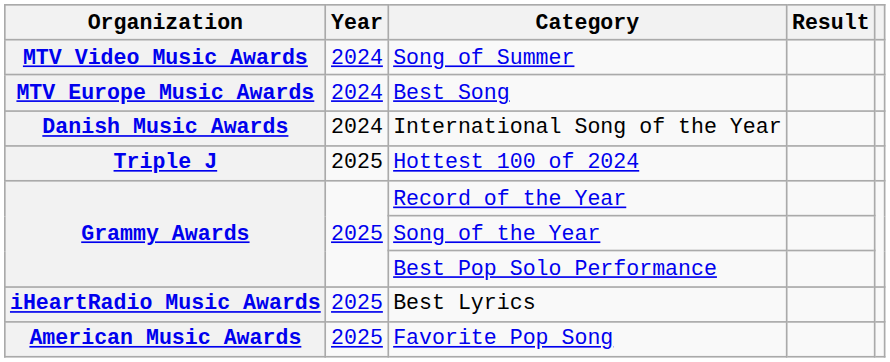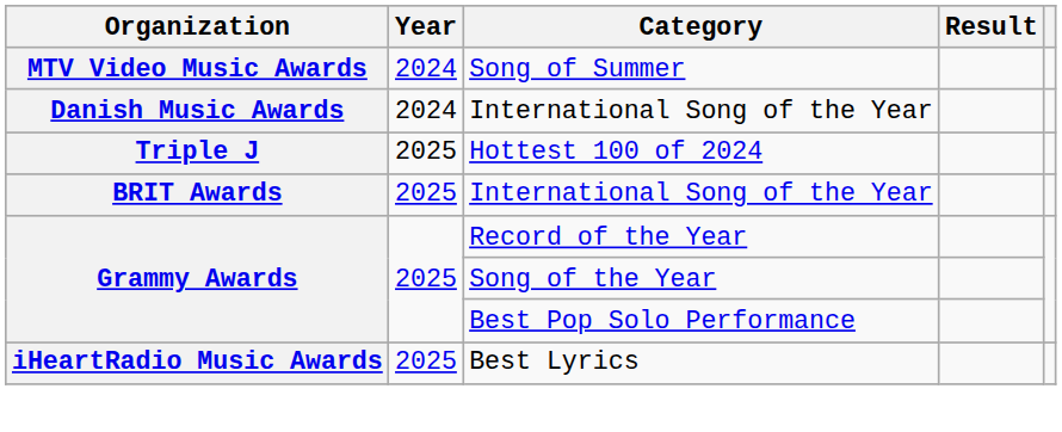 <table class="wikitable sortable plainrowheaders" style="border:none; margin:0;">
 <tr>
 <th scope="col">Organization</th>
 <th scope="col">Year</th>
 <th scope="col">Category</th>
 <th scope="col">Result</th>
 <th scope="col" class="unsortable"></th>
 </tr>
 <tr>
 <th scope="row"><a href='#'>MTV Video Music Awards</a></th>
 <td><a href='#'>2024</a></td>
 <td><a href='#'>Song of Summer</a></td>
 <td></td>
 <td style="text-align:center"></td>
 </tr>
 <tr>
-<th scope="row"><a href='#'>MTV Europe Music Awards</a></th>
-<td><a href='#'>2024</a></td>
-<td><a href='#'>Best Song</a></td>
-<td></td>
-<td style="text-align:center"></td>
-</tr>
-<tr>
 <th scope="row"><a href='#'>Danish Music Awards</a></th>
 <td>2024</td>
 <td>International Song of the Year</td>
 <td></td>
 <td style="text-align:center"></td>
 </tr>
 <tr>
 <th scope="row"><a href='#'>Triple J</a></th>
 <td>2025</td>
 <td><a href='#'>Hottest 100 of 2024</a></td>
+<td></td>
+<td style="text-align:center"></td>
+</tr>
+<tr>
+<th scope="row"><a href='#'>BRIT Awards</a></th>
+<td><a href='#'>2025</a></td>
+<td><a href='#'>International Song of the Year</a></td>
 <td></td>
 <td style="text-align:center"></td>
 </tr>
 <tr>
 <th scope="row" rowspan="3"><a href='#'>Grammy Awards</a></th>
 <td rowspan="3"><a href='#'>2025</a></td>
 <td><a href='#'>Record of the Year</a></td>
 <td></td>
 <td style="text-align:center;" rowspan="3"></td>
 </tr>
 <tr>
 <td><a href='#'>Song of the Year</a></td>
 <td></td>
 </tr>
 <tr>
 <td><a href='#'>Best Pop Solo Performance</a></td>
 <td></td>
 </tr>
 <tr>
 <th scope="row"><a href='#'>iHeartRadio Music Awards</a></th>
 <td><a href='#'>2025</a></td>
 <td>Best Lyrics</td>
 <td></td>
 <td style="text-align:center"></td>
 </tr>
 <tr>
-<th scope="row"><a href='#'>American Music Awards</a></th>
-<td><a href='#'>2025</a></td>
-<td><a href='#'>Favorite Pop Song</a></td>
-<td></td>
-<td style="text-align:center"></td>
-</tr>
-<tr>
 </tr>
 </table>
